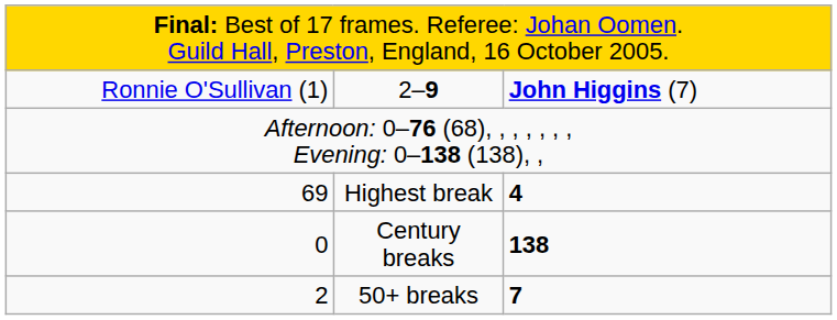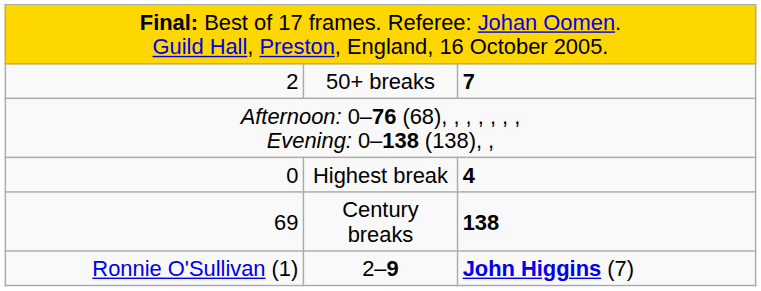 <table class="wikitable" style="font-size: 95%; margin: 1em auto 1em auto;">
 <tr>
 <td colspan="3" align="center" bgcolor="#ffd700"><strong>Final:</strong> Best of 17 frames. Referee: <a href='#'>Johan Oomen</a>.<br><a href='#'>Guild Hall</a>, <a href='#'>Preston</a>, England, 16 October 2005.</td>
+</tr>
+<tr>
+<td align="right">2</td>
+<td align="center">50+ breaks</td>
+<td align="left"><strong>7</strong></td>
+</tr>
+<tr>
+<td colspan="3" align="center" style="font-size: 100%"><em>Afternoon:</em> 0–<strong>76</strong> (68), , , , , , ,  <br><em>Evening:</em> 0–<strong>138</strong> (138), , </td>
+</tr>
+<tr>
+<td align="right">0</td>
+<td align="center">Highest break</td>
+<td align="left"><strong>4</strong></td>
+</tr>
+<tr>
+<td align="right">69</td>
+<td align="center">Century breaks</td>
+<td align="left"><strong>138</strong></td>
 </tr>
 <tr>
 <td width="200" align="right"><a href='#'>Ronnie O'Sullivan</a> (1)<br></td>
 <td width="100" align="center">2–<strong>9</strong></td>
 <td width="200"><strong><a href='#'>John Higgins</a></strong> (7)<br></td>
 </tr>
-<tr>
-<td colspan="3" align="center" style="font-size: 100%"><em>Afternoon:</em> 0–<strong>76</strong> (68), , , , , , ,  <br><em>Evening:</em> 0–<strong>138</strong> (138), , </td>
-</tr>
-<tr>
-<td align="right">69</td>
-<td align="center">Highest break</td>
-<td align="left"><strong>4</strong></td>
-</tr>
-<tr>
-<td align="right">0</td>
-<td align="center">Century breaks</td>
-<td align="left"><strong>138</strong></td>
-</tr>
-<tr>
-<td align="right">2</td>
-<td align="center">50+ breaks</td>
-<td align="left"><strong>7</strong></td>
-</tr>
 </table>
